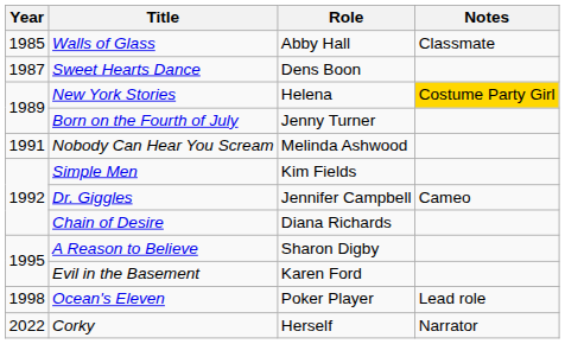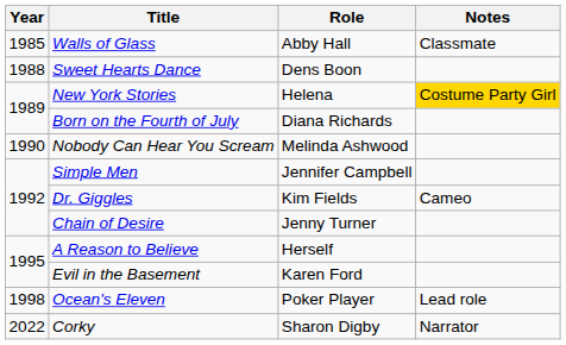 <table class="wikitable sortable">
 <tr>
 <th>Year</th>
 <th>Title</th>
 <th>Role</th>
 <th class="unsortable">Notes</th>
 </tr>
 <tr>
 <td>1985</td>
 <td><em><a href='#'>Walls of Glass</a></em></td>
 <td>Abby Hall</td>
 <td>Classmate</td>
 </tr>
 <tr>
-<td>1987</td>
+<td>1988</td>
 <td><em><a href='#'>Sweet Hearts Dance</a></em></td>
 <td>Dens Boon</td>
 <td></td>
 </tr>
 <tr>
 <td rowspan=2>1989</td>
 <td><em><a href='#'>New York Stories</a></em></td>
 <td>Helena</td>
 <td style="background: gold;">Costume Party Girl</td>
 </tr>
 <tr>
 <td><em><a href='#'>Born on the Fourth of July</a></em></td>
-<td>Jenny Turner</td>
+<td>Diana Richards</td>
 <td></td>
 </tr>
 <tr>
-<td>1991</td>
+<td>1990</td>
 <td><em>Nobody Can Hear You Scream</em></td>
 <td>Melinda Ashwood</td>
 <td></td>
 </tr>
 <tr>
 <td rowspan=3>1992</td>
 <td><em><a href='#'>Simple Men</a></em></td>
-<td>Kim Fields</td>
+<td>Jennifer Campbell</td>
 <td></td>
 </tr>
 <tr>
 <td><em><a href='#'>Dr. Giggles</a></em></td>
-<td>Jennifer Campbell</td>
+<td>Kim Fields</td>
 <td>Cameo</td>
 </tr>
 <tr>
 <td><em><a href='#'>Chain of Desire</a></em></td>
-<td>Diana Richards</td>
+<td>Jenny Turner</td>
 <td></td>
 </tr>
 <tr>
 <td rowspan=2>1995</td>
 <td><em><a href='#'>A Reason to Believe</a></em></td>
-<td>Sharon Digby</td>
+<td>Herself</td>
 <td></td>
 </tr>
 <tr>
 <td><em>Evil in the Basement</em></td>
 <td>Karen Ford</td>
 <td></td>
 </tr>
 <tr>
 <td>1998</td>
 <td><em><a href='#'>Ocean's Eleven</a></em></td>
 <td>Poker Player</td>
 <td>Lead role</td>
 </tr>
 <tr>
 <td>2022</td>
 <td><em>Corky</em></td>
-<td>Herself</td>
+<td>Sharon Digby</td>
 <td>Narrator</td>
 </tr>
 </table>
